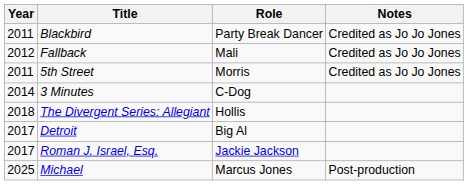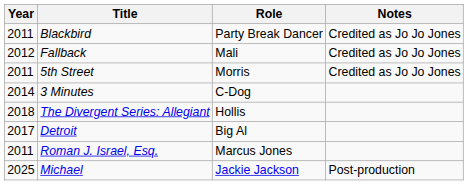 <table class="wikitable plainrowheaders sortable">
 <tr>
 <th scope="col">Year</th>
 <th scope="col">Title</th>
 <th scope="col">Role</th>
 <th class="unsortable">Notes</th>
 </tr>
 <tr>
 <td>2011</td>
 <td><em>Blackbird</em></td>
 <td>Party Break Dancer</td>
 <td>Credited as Jo Jo Jones</td>
 </tr>
 <tr>
 <td>2012</td>
 <td><em>Fallback</em></td>
 <td>Mali</td>
 <td>Credited as Jo Jo Jones</td>
 </tr>
 <tr>
 <td>2011</td>
 <td><em>5th Street</em></td>
 <td>Morris</td>
 <td>Credited as Jo Jo Jones</td>
 </tr>
 <tr>
 <td>2014</td>
 <td><em>3 Minutes</em></td>
 <td>C-Dog</td>
 <td></td>
 </tr>
 <tr>
 <td>2018</td>
 <td><em><a href='#'>The Divergent Series: Allegiant</a></em></td>
 <td>Hollis</td>
 <td></td>
 </tr>
 <tr>
 <td>2017</td>
 <td><em><a href='#'>Detroit</a></em></td>
 <td>Big Al</td>
 <td></td>
 </tr>
 <tr>
-<td>2017</td>
+<td>2011</td>
 <td><em><a href='#'>Roman J. Israel, Esq.</a></em></td>
-<td><a href='#'>Jackie Jackson</a></td>
+<td>Marcus Jones</td>
 <td></td>
 </tr>
 <tr>
 <td>2025</td>
 <td><em><a href='#'>Michael</a></em></td>
-<td>Marcus Jones</td>
+<td><a href='#'>Jackie Jackson</a></td>
 <td>Post-production</td>
 </tr>
 </table>
